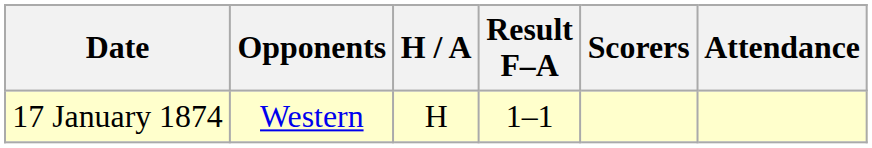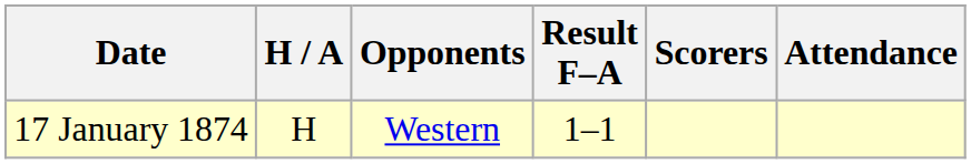 <table class="wikitable" style="text-align:center">
 <tr>
 <th>Date</th>
+<th>H / A</th>
 <th>Opponents</th>
-<th>H / A</th>
 <th>Result<br>F–A</th>
 <th>Scorers</th>
 <th>Attendance</th>
 </tr>
 <tr bgcolor=#ffffcc>
 <td>17 January 1874</td>
+<td>H</td>
 <td><a href='#'>Western</a></td>
-<td>H</td>
 <td>1–1</td>
 <td></td>
 <td></td>
 </tr>
 </table>
